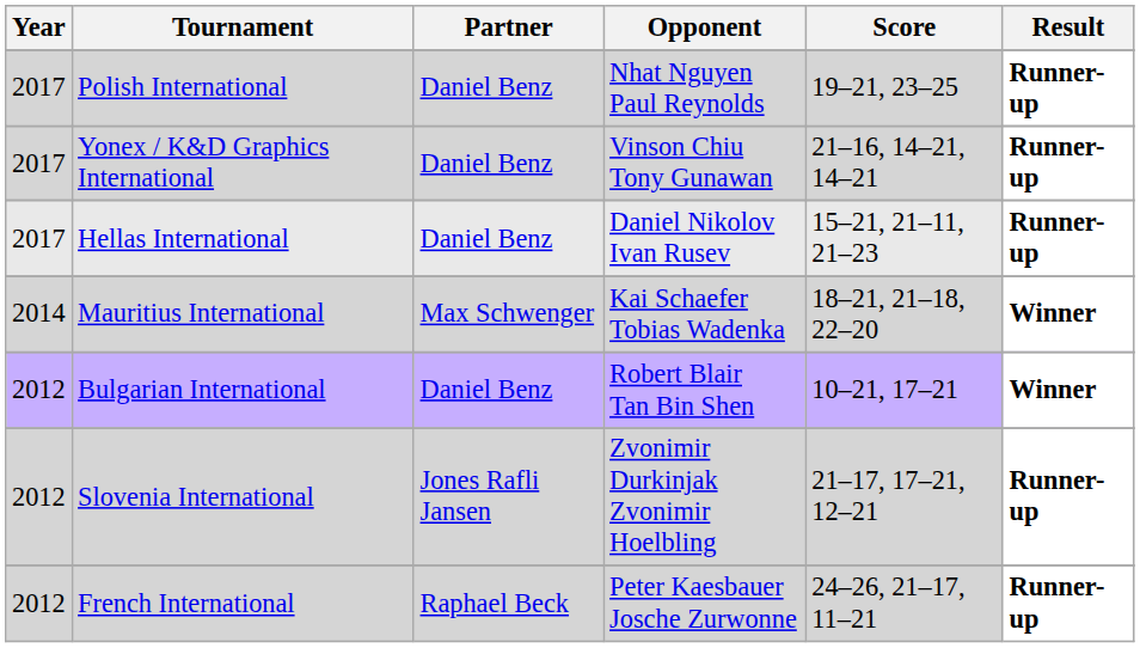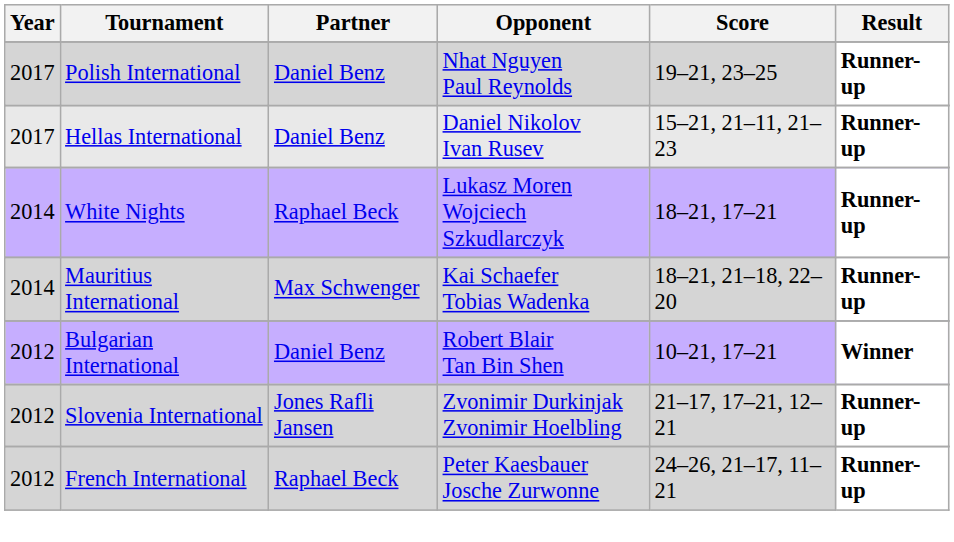 <table class="sortable wikitable" style="font-size: 90%;">
 <tr>
 <th>Year</th>
 <th>Tournament</th>
 <th>Partner</th>
 <th>Opponent</th>
 <th>Score</th>
 <th>Result</th>
 </tr>
 <tr>
 </tr>
 <tr style="background:#D5D5D5">
 <td align="center">2017</td>
 <td align="left"><a href='#'>Polish International</a></td>
 <td align="left"> <a href='#'>Daniel Benz</a></td>
 <td align="left"> <a href='#'>Nhat Nguyen</a> <br>  <a href='#'>Paul Reynolds</a></td>
 <td align="left">19–21, 23–25</td>
 <td style="text-align:left; background:white"> <strong>Runner-up</strong></td>
 </tr>
 <tr>
 </tr>
-<tr style="background:#D5D5D5">
-<td align="center">2017</td>
-<td align="left"><a href='#'>Yonex / K&D Graphics International</a></td>
-<td align="left"> <a href='#'>Daniel Benz</a></td>
-<td align="left"> <a href='#'>Vinson Chiu</a> <br>  <a href='#'>Tony Gunawan</a></td>
-<td align="left">21–16, 14–21, 14–21</td>
-<td style="text-align:left; background:white"> <strong>Runner-up</strong></td>
-</tr>
 <tr>
 </tr>
 <tr style="background:#E9E9E9">
 <td align="center">2017</td>
 <td align="left"><a href='#'>Hellas International</a></td>
 <td align="left"> <a href='#'>Daniel Benz</a></td>
 <td align="left"> <a href='#'>Daniel Nikolov</a> <br>  <a href='#'>Ivan Rusev</a></td>
 <td align="left">15–21, 21–11, 21–23</td>
 <td style="text-align:left; background:white"> <strong>Runner-up</strong></td>
 </tr>
 <tr>
 </tr>
+<tr style="background:#C6AEFF">
+<td align="center">2014</td>
+<td align="left"><a href='#'>White Nights</a></td>
+<td align="left"> <a href='#'>Raphael Beck</a></td>
+<td align="left"> <a href='#'>Lukasz Moren</a> <br>  <a href='#'>Wojciech Szkudlarczyk</a></td>
+<td align="left">18–21, 17–21</td>
+<td style="text-align:left; background:white"> <strong>Runner-up</strong></td>
+</tr>
 <tr>
 </tr>
 <tr style="background:#D5D5D5">
 <td align="center">2014</td>
 <td align="left"><a href='#'>Mauritius International</a></td>
 <td align="left"> <a href='#'>Max Schwenger</a></td>
 <td align="left"> <a href='#'>Kai Schaefer</a> <br>  <a href='#'>Tobias Wadenka</a></td>
 <td align="left">18–21, 21–18, 22–20</td>
-<td style="text-align:left; background:white"> <strong>Winner</strong></td>
+<td style="text-align:left; background:white"> <strong>Runner-up</strong></td>
 </tr>
 <tr>
 </tr>
 <tr style="background:#C6AEFF">
 <td align="center">2012</td>
 <td align="left"><a href='#'>Bulgarian International</a></td>
 <td align="left"> <a href='#'>Daniel Benz</a></td>
 <td align="left"> <a href='#'>Robert Blair</a> <br>  <a href='#'>Tan Bin Shen</a></td>
 <td align="left">10–21, 17–21</td>
 <td style="text-align:left; background:white"> <strong>Winner</strong></td>
 </tr>
 <tr>
 </tr>
 <tr style="background:#D5D5D5">
 <td align="center">2012</td>
 <td align="left"><a href='#'>Slovenia International</a></td>
 <td align="left"> <a href='#'>Jones Rafli Jansen</a></td>
 <td align="left"> <a href='#'>Zvonimir Durkinjak</a> <br>  <a href='#'>Zvonimir Hoelbling</a></td>
 <td align="left">21–17, 17–21, 12–21</td>
 <td style="text-align:left; background:white"> <strong>Runner-up</strong></td>
 </tr>
 <tr>
 </tr>
 <tr style="background:#D5D5D5">
 <td align="center">2012</td>
 <td align="left"><a href='#'>French International</a></td>
 <td align="left"> <a href='#'>Raphael Beck</a></td>
 <td align="left"> <a href='#'>Peter Kaesbauer</a> <br>  <a href='#'>Josche Zurwonne</a></td>
 <td align="left">24–26, 21–17, 11–21</td>
 <td style="text-align:left; background:white"> <strong>Runner-up</strong></td>
 </tr>
 </table>
